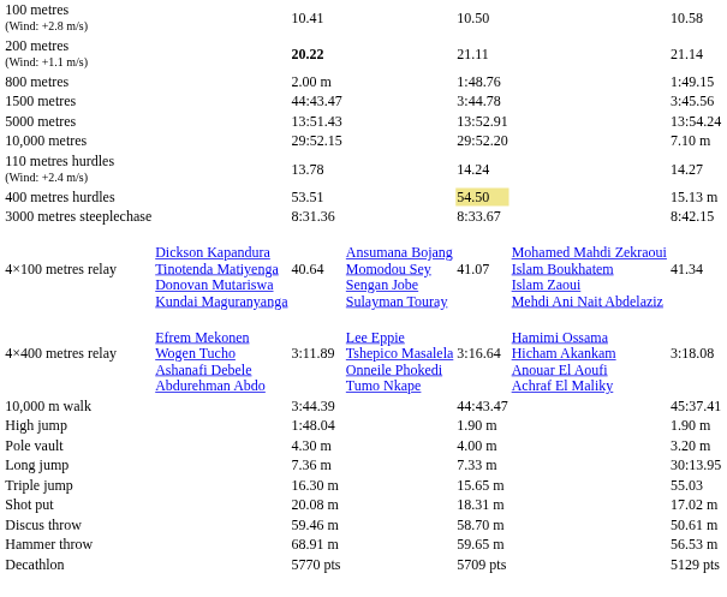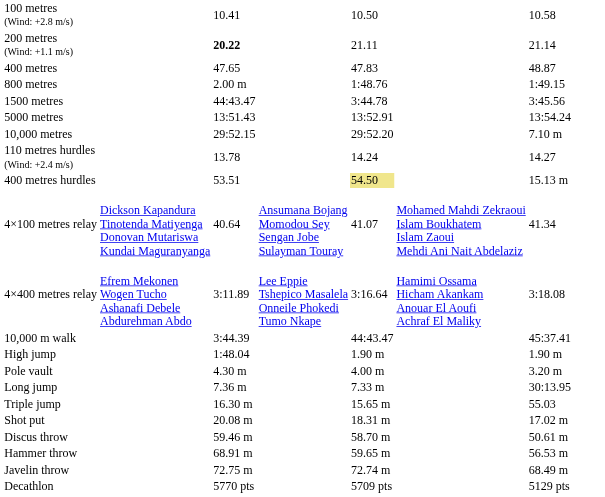 <table>
 <tr>
 <td>100 metres<br><small>(Wind: +2.8 m/s)</small></td>
 <td></td>
 <td>10.41</td>
 <td></td>
 <td>10.50</td>
 <td></td>
 <td>10.58</td>
 </tr>
 <tr>
 <td>200 metres<br><small>(Wind: +1.1 m/s)</small></td>
 <td></td>
 <td><strong>20.22 </strong></td>
 <td></td>
 <td>21.11</td>
 <td></td>
 <td>21.14</td>
+</tr>
+<tr>
+<td>400 metres</td>
+<td></td>
+<td>47.65</td>
+<td></td>
+<td>47.83</td>
+<td></td>
+<td>48.87</td>
 </tr>
 <tr>
 <td>800 metres</td>
 <td></td>
 <td>2.00 m</td>
 <td></td>
 <td>1:48.76</td>
 <td></td>
 <td>1:49.15</td>
 </tr>
 <tr>
 <td>1500 metres</td>
 <td></td>
 <td>44:43.47</td>
 <td></td>
 <td>3:44.78</td>
 <td></td>
 <td>3:45.56</td>
 </tr>
 <tr>
 <td>5000 metres</td>
 <td></td>
 <td>13:51.43</td>
 <td></td>
 <td>13:52.91</td>
 <td></td>
 <td>13:54.24</td>
 </tr>
 <tr>
 <td>10,000 metres</td>
 <td></td>
 <td>29:52.15</td>
 <td></td>
 <td>29:52.20</td>
 <td></td>
 <td>7.10 m</td>
 </tr>
 <tr>
 <td>110 metres hurdles<br><small>(Wind: +2.4 m/s)</small></td>
 <td></td>
 <td>13.78</td>
 <td></td>
 <td>14.24</td>
 <td></td>
 <td>14.27</td>
 </tr>
 <tr>
 <td>400 metres hurdles</td>
 <td></td>
 <td>53.51</td>
 <td></td>
 <td style="background: khaki;">54.50</td>
 <td></td>
 <td>15.13 m</td>
-</tr>
-<tr>
-<td>3000 metres steeplechase</td>
-<td></td>
-<td>8:31.36</td>
-<td></td>
-<td>8:33.67</td>
-<td></td>
-<td>8:42.15</td>
 </tr>
 <tr>
 <td>4×100 metres relay</td>
 <td><br><a href='#'>Dickson Kapandura</a><br><a href='#'>Tinotenda Matiyenga</a><br><a href='#'>Donovan Mutariswa</a><br><a href='#'>Kundai Maguranyanga</a></td>
 <td>40.64</td>
 <td><br><a href='#'>Ansumana Bojang</a><br><a href='#'>Momodou Sey</a><br><a href='#'>Sengan Jobe</a><br><a href='#'>Sulayman Touray</a></td>
 <td>41.07</td>
 <td><br><a href='#'>Mohamed Mahdi Zekraoui</a><br><a href='#'>Islam Boukhatem</a><br><a href='#'>Islam Zaoui</a><br><a href='#'>Mehdi Ani Nait Abdelaziz</a></td>
 <td>41.34</td>
 </tr>
 <tr>
 <td>4×400 metres relay</td>
 <td><br><a href='#'>Efrem Mekonen</a><br><a href='#'>Wogen Tucho</a><br><a href='#'>Ashanafi Debele</a><br><a href='#'>Abdurehman Abdo</a></td>
 <td>3:11.89</td>
 <td><br><a href='#'>Lee Eppie</a><br><a href='#'>Tshepico Masalela</a><br><a href='#'>Onneile Phokedi</a><br><a href='#'>Tumo Nkape</a></td>
 <td>3:16.64</td>
 <td><br><a href='#'>Hamimi Ossama</a><br><a href='#'>Hicham Akankam</a><br><a href='#'>Anouar El Aoufi</a><br><a href='#'>Achraf El Maliky</a></td>
 <td>3:18.08</td>
 </tr>
 <tr>
 <td>10,000 m walk</td>
 <td></td>
 <td>3:44.39</td>
 <td></td>
 <td>44:43.47</td>
 <td></td>
 <td>45:37.41</td>
 </tr>
 <tr>
 <td>High jump</td>
 <td></td>
 <td>1:48.04</td>
 <td></td>
 <td>1.90 m</td>
 <td></td>
 <td>1.90 m</td>
 </tr>
 <tr>
 <td>Pole vault</td>
 <td></td>
 <td>4.30 m</td>
 <td></td>
 <td>4.00 m</td>
 <td></td>
 <td>3.20 m</td>
 </tr>
 <tr>
 <td>Long jump</td>
 <td></td>
 <td>7.36 m</td>
 <td></td>
 <td>7.33 m</td>
 <td></td>
 <td>30:13.95</td>
 </tr>
 <tr>
 <td>Triple jump</td>
 <td></td>
 <td>16.30 m </td>
 <td></td>
 <td>15.65 m</td>
 <td></td>
 <td>55.03</td>
 </tr>
 <tr>
 <td>Shot put</td>
 <td></td>
 <td>20.08 m</td>
 <td></td>
 <td>18.31 m</td>
 <td></td>
 <td>17.02 m</td>
 </tr>
 <tr>
 <td>Discus throw</td>
 <td></td>
 <td>59.46 m</td>
 <td></td>
 <td>58.70 m</td>
 <td></td>
 <td>50.61 m</td>
 </tr>
 <tr>
 <td>Hammer throw</td>
 <td></td>
 <td>68.91 m</td>
 <td></td>
 <td>59.65 m</td>
 <td></td>
 <td>56.53 m</td>
 </tr>
 <tr>
+<td>Javelin throw</td>
+<td></td>
+<td>72.75 m</td>
+<td></td>
+<td>72.74 m</td>
+<td></td>
+<td>68.49 m</td>
+</tr>
+<tr>
 <td>Decathlon</td>
 <td></td>
 <td>5770 pts</td>
 <td></td>
 <td>5709 pts</td>
 <td></td>
 <td>5129 pts</td>
 </tr>
 </table>
